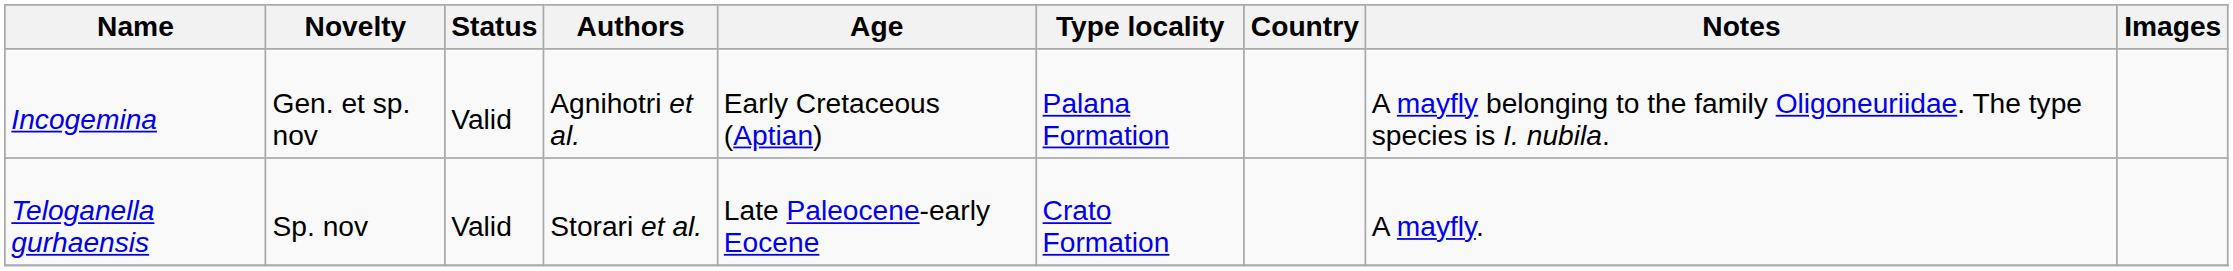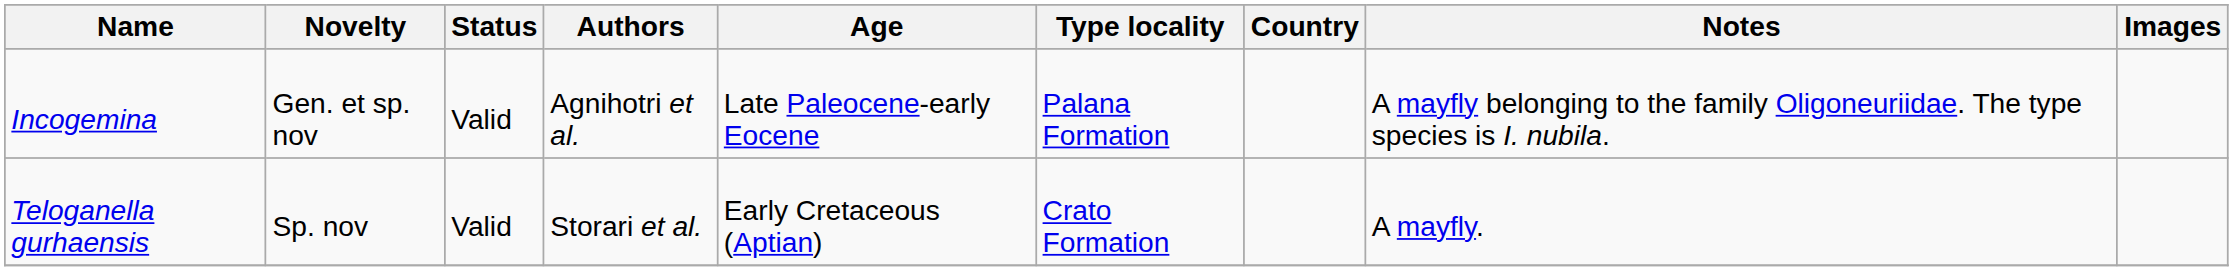 <table class="wikitable sortable" align="center" width="100%">
 <tr>
 <th>Name</th>
 <th>Novelty</th>
 <th>Status</th>
 <th>Authors</th>
 <th>Age</th>
 <th>Type locality</th>
 <th>Country</th>
 <th>Notes</th>
 <th>Images</th>
 </tr>
 <tr>
 <td><br><em><a href='#'>Incogemina</a></em></td>
 <td><br>Gen. et sp. nov</td>
 <td><br>Valid</td>
 <td><br>Agnihotri <em>et al.</em></td>
-<td><br>Early Cretaceous (<a href='#'>Aptian</a>)</td>
+<td><br>Late <a href='#'>Paleocene</a>-early <a href='#'>Eocene</a></td>
 <td><br><a href='#'>Palana Formation</a></td>
 <td><br></td>
 <td><br>A <a href='#'>mayfly</a> belonging to the family <a href='#'>Oligoneuriidae</a>. The type species is <em>I. nubila</em>.</td>
 <td></td>
 </tr>
 <tr>
 <td><br><em><a href='#'>Teloganella gurhaensis</a></em></td>
 <td><br>Sp. nov</td>
 <td><br>Valid</td>
 <td><br>Storari <em>et al.</em></td>
-<td><br>Late <a href='#'>Paleocene</a>-early <a href='#'>Eocene</a></td>
+<td><br>Early Cretaceous (<a href='#'>Aptian</a>)</td>
 <td><br><a href='#'>Crato Formation</a></td>
 <td><br></td>
 <td><br>A <a href='#'>mayfly</a>.</td>
 <td></td>
 </tr>
 <tr>
 </tr>
 </table>
